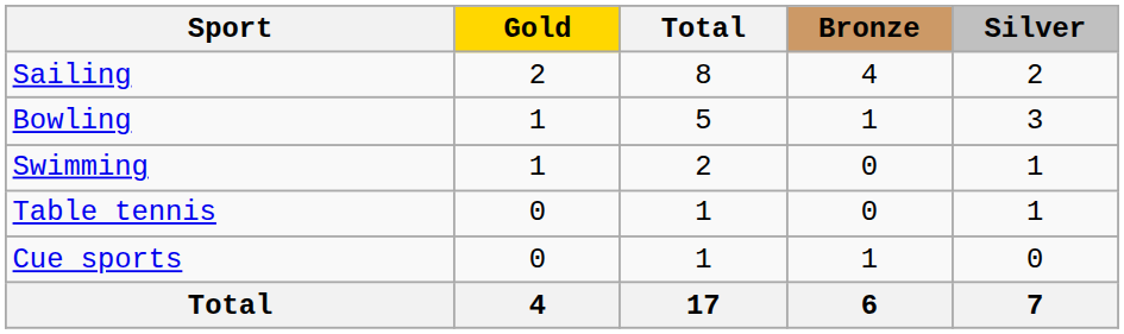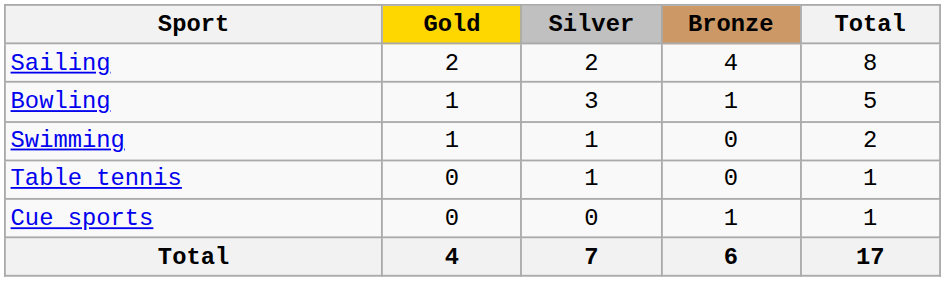 <table class="wikitable sortable" style="text-align:center;">
 <tr>
 <th width=200>Sport</th>
 <td bgcolor=gold width=70><strong>Gold</strong></td>
+<td bgcolor=silver width=70><strong>Silver</strong></td>
+<td bgcolor=#cc9966 width=70><strong>Bronze</strong></td>
 <th width=70>Total</th>
-<td bgcolor=#cc9966 width=70><strong>Bronze</strong></td>
-<td bgcolor=silver width=70><strong>Silver</strong></td>
 </tr>
 <tr>
 <td align=left><a href='#'>Sailing</a></td>
 <td>2</td>
+<td>2</td>
+<td>4</td>
 <td>8</td>
-<td>4</td>
-<td>2</td>
 </tr>
 <tr>
 <td align=left><a href='#'>Bowling</a></td>
 <td>1</td>
+<td>3</td>
+<td>1</td>
 <td>5</td>
-<td>1</td>
-<td>3</td>
 </tr>
 <tr>
 <td align=left><a href='#'>Swimming</a></td>
 <td>1</td>
+<td>1</td>
+<td>0</td>
 <td>2</td>
-<td>0</td>
-<td>1</td>
 </tr>
 <tr>
 <td align=left><a href='#'>Table tennis</a></td>
 <td>0</td>
 <td>1</td>
 <td>0</td>
 <td>1</td>
 </tr>
 <tr>
 <td align=left><a href='#'>Cue sports</a></td>
 <td>0</td>
+<td>0</td>
 <td>1</td>
 <td>1</td>
-<td>0</td>
 </tr>
 <tr>
 <th>Total</th>
 <th bgcolor=#f7f6a8>4</th>
+<th bgcolor=#dce5e5>7</th>
+<th bgcolor=#ffdab9>6</th>
 <th>17</th>
-<th bgcolor=#ffdab9>6</th>
-<th bgcolor=#dce5e5>7</th>
 </tr>
 </table>
